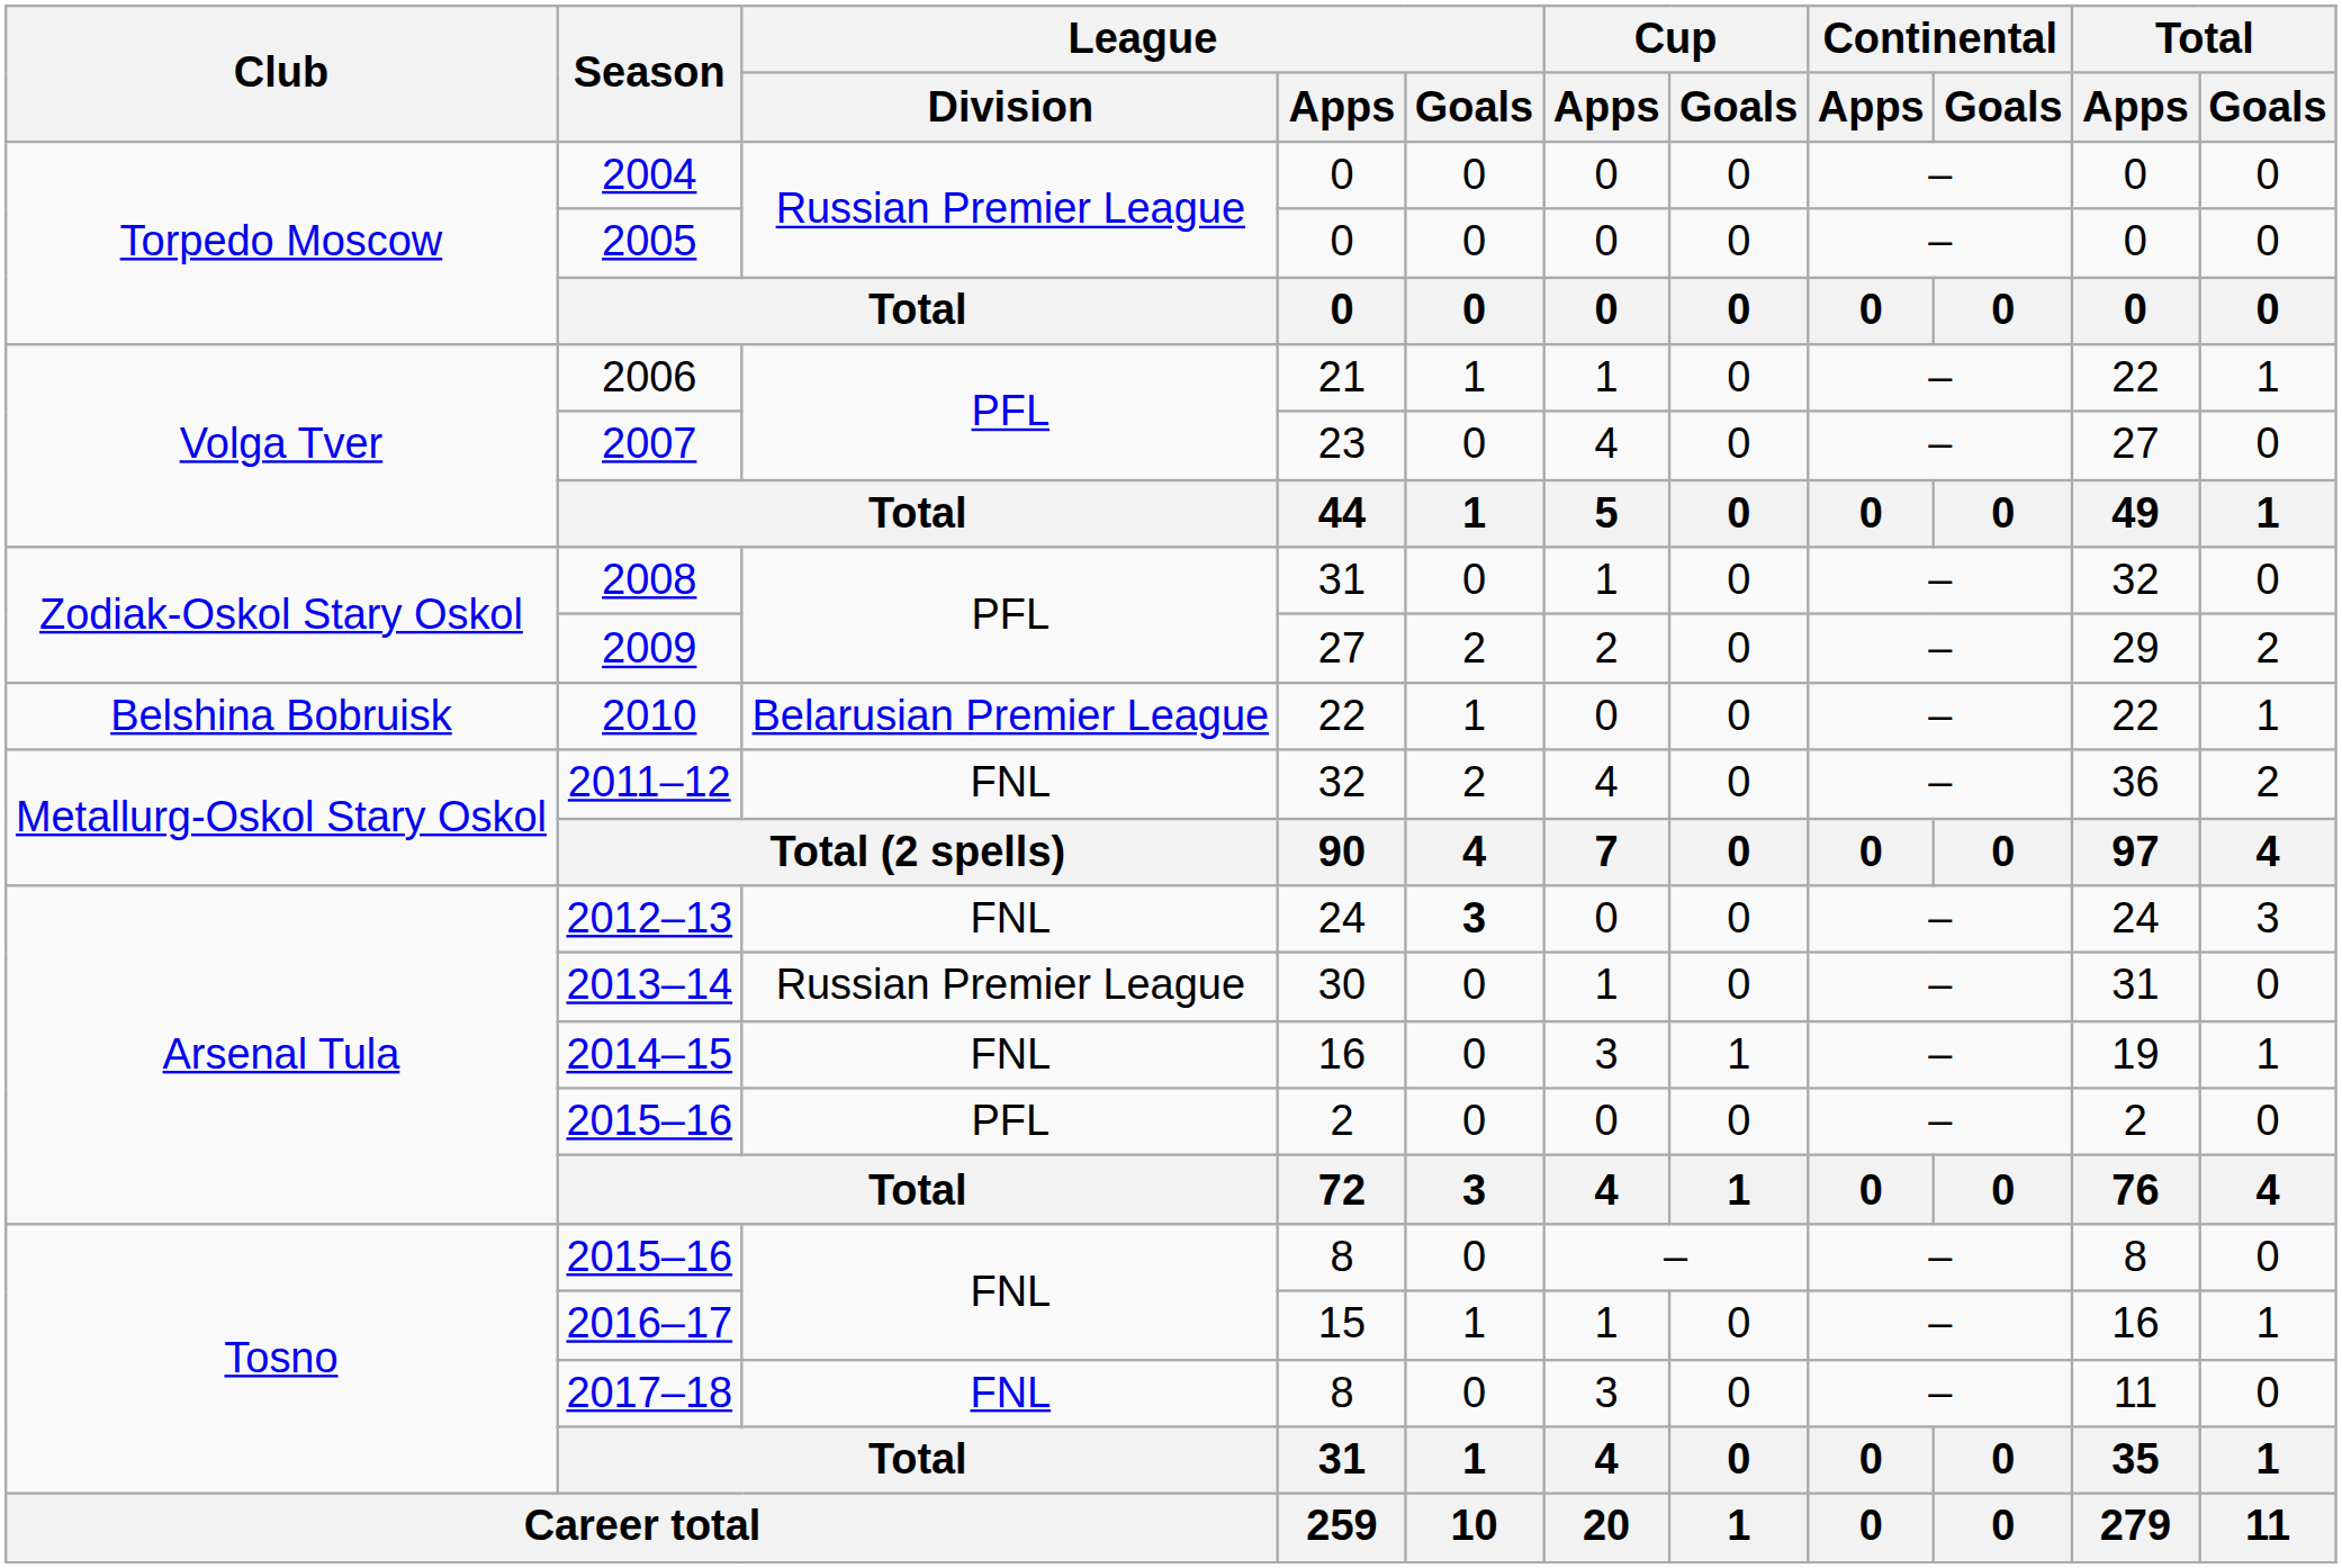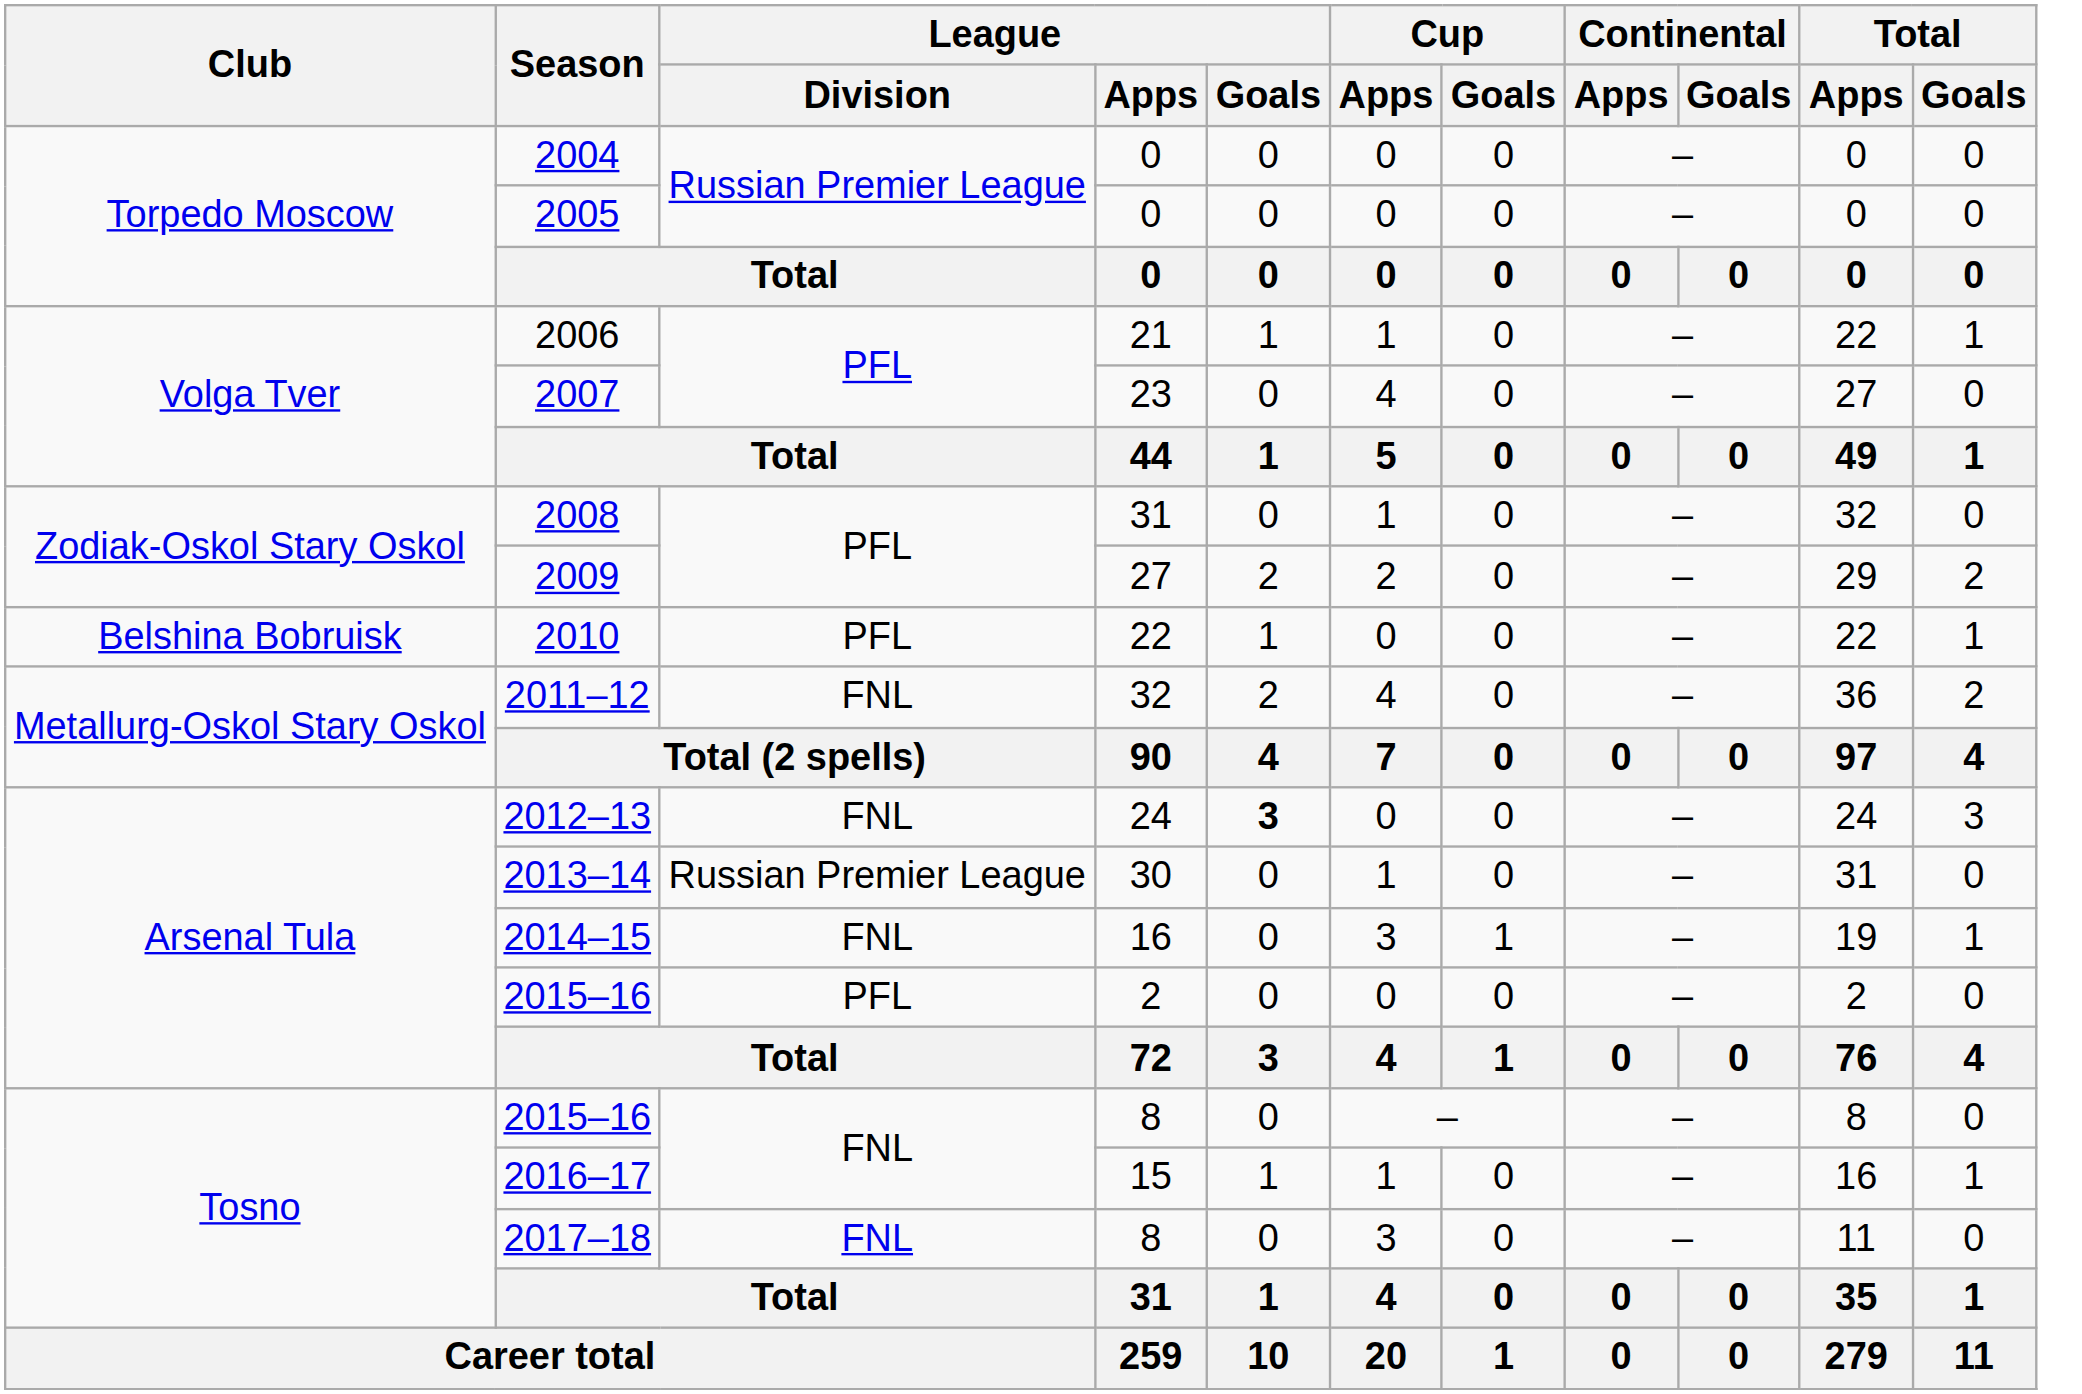 <table class="wikitable" style="text-align: center;">
 <tr>
 <th rowspan=2>Club</th>
 <th rowspan=2>Season</th>
 <th colspan=3>League</th>
 <th colspan=2>Cup</th>
 <th colspan=2>Continental</th>
 <th colspan=2>Total</th>
 </tr>
 <tr>
 <th>Division</th>
 <th>Apps</th>
 <th>Goals</th>
 <th>Apps</th>
 <th>Goals</th>
 <th>Apps</th>
 <th>Goals</th>
 <th>Apps</th>
 <th>Goals</th>
 </tr>
 <tr>
 <td rowspan=3><a href='#'>Torpedo Moscow</a></td>
 <td><a href='#'>2004</a></td>
 <td rowspan=2><a href='#'>Russian Premier League</a></td>
 <td>0</td>
 <td>0</td>
 <td>0</td>
 <td>0</td>
 <td colspan=2>–</td>
 <td>0</td>
 <td>0</td>
 </tr>
 <tr>
 <td><a href='#'>2005</a></td>
 <td>0</td>
 <td>0</td>
 <td>0</td>
 <td>0</td>
 <td colspan=2>–</td>
 <td>0</td>
 <td>0</td>
 </tr>
 <tr>
 <th colspan=2>Total</th>
 <th>0</th>
 <th>0</th>
 <th>0</th>
 <th>0</th>
 <th>0</th>
 <th>0</th>
 <th>0</th>
 <th>0</th>
 </tr>
 <tr>
 <td rowspan=3><a href='#'>Volga Tver</a></td>
 <td>2006</td>
 <td rowspan=2><a href='#'>PFL</a></td>
 <td>21</td>
 <td>1</td>
 <td>1</td>
 <td>0</td>
 <td colspan=2>–</td>
 <td>22</td>
 <td>1</td>
 </tr>
 <tr>
 <td><a href='#'>2007</a></td>
 <td>23</td>
 <td>0</td>
 <td>4</td>
 <td>0</td>
 <td colspan=2>–</td>
 <td>27</td>
 <td>0</td>
 </tr>
 <tr>
 <th colspan=2>Total</th>
 <th>44</th>
 <th>1</th>
 <th>5</th>
 <th>0</th>
 <th>0</th>
 <th>0</th>
 <th>49</th>
 <th>1</th>
 </tr>
 <tr>
 <td rowspan=2><a href='#'>Zodiak-Oskol Stary Oskol</a></td>
 <td><a href='#'>2008</a></td>
 <td rowspan=2>PFL</td>
 <td>31</td>
 <td>0</td>
 <td>1</td>
 <td>0</td>
 <td colspan=2>–</td>
 <td>32</td>
 <td>0</td>
 </tr>
 <tr>
 <td><a href='#'>2009</a></td>
 <td>27</td>
 <td>2</td>
 <td>2</td>
 <td>0</td>
 <td colspan=2>–</td>
 <td>29</td>
 <td>2</td>
 </tr>
 <tr>
 <td><a href='#'>Belshina Bobruisk</a></td>
 <td><a href='#'>2010</a></td>
-<td><a href='#'>Belarusian Premier League</a></td>
+<td>PFL</td>
 <td>22</td>
 <td>1</td>
 <td>0</td>
 <td>0</td>
 <td colspan=2>–</td>
 <td>22</td>
 <td>1</td>
 </tr>
 <tr>
 <td rowspan=2><a href='#'>Metallurg-Oskol Stary Oskol</a></td>
 <td><a href='#'>2011–12</a></td>
 <td>FNL</td>
 <td>32</td>
 <td>2</td>
 <td>4</td>
 <td>0</td>
 <td colspan=2>–</td>
 <td>36</td>
 <td>2</td>
 </tr>
 <tr>
 <th colspan=2>Total (2 spells)</th>
 <th>90</th>
 <th>4</th>
 <th>7</th>
 <th>0</th>
 <th>0</th>
 <th>0</th>
 <th>97</th>
 <th>4</th>
 </tr>
 <tr>
 <td rowspan=5><a href='#'>Arsenal Tula</a></td>
 <td><a href='#'>2012–13</a></td>
 <td>FNL</td>
 <td>24</td>
 <td><strong>3</strong></td>
 <td>0</td>
 <td>0</td>
 <td colspan=2>–</td>
 <td>24</td>
 <td>3</td>
 </tr>
 <tr>
 <td><a href='#'>2013–14</a></td>
 <td>Russian Premier League</td>
 <td>30</td>
 <td>0</td>
 <td>1</td>
 <td>0</td>
 <td colspan=2>–</td>
 <td>31</td>
 <td>0</td>
 </tr>
 <tr>
 <td><a href='#'>2014–15</a></td>
 <td>FNL</td>
 <td>16</td>
 <td>0</td>
 <td>3</td>
 <td>1</td>
 <td colspan=2>–</td>
 <td>19</td>
 <td>1</td>
 </tr>
 <tr>
 <td><a href='#'>2015–16</a></td>
 <td>PFL</td>
 <td>2</td>
 <td>0</td>
 <td>0</td>
 <td>0</td>
 <td colspan=2>–</td>
 <td>2</td>
 <td>0</td>
 </tr>
 <tr>
 <th colspan=2>Total</th>
 <th>72</th>
 <th>3</th>
 <th>4</th>
 <th>1</th>
 <th>0</th>
 <th>0</th>
 <th>76</th>
 <th>4</th>
 </tr>
 <tr>
 <td rowspan=4><a href='#'>Tosno</a></td>
 <td><a href='#'>2015–16</a></td>
 <td rowspan=2>FNL</td>
 <td>8</td>
 <td>0</td>
 <td colspan=2>–</td>
 <td colspan=2>–</td>
 <td>8</td>
 <td>0</td>
 </tr>
 <tr>
 <td><a href='#'>2016–17</a></td>
 <td>15</td>
 <td>1</td>
 <td>1</td>
 <td>0</td>
 <td colspan=2>–</td>
 <td>16</td>
 <td>1</td>
 </tr>
 <tr>
 <td><a href='#'>2017–18</a></td>
 <td><a href='#'>FNL</a></td>
 <td>8</td>
 <td>0</td>
 <td>3</td>
 <td>0</td>
 <td colspan=2>–</td>
 <td>11</td>
 <td>0</td>
 </tr>
 <tr>
 <th colspan=2>Total</th>
 <th>31</th>
 <th>1</th>
 <th>4</th>
 <th>0</th>
 <th>0</th>
 <th>0</th>
 <th>35</th>
 <th>1</th>
 </tr>
 <tr>
 <th colspan=3>Career total</th>
 <th>259</th>
 <th>10</th>
 <th>20</th>
 <th>1</th>
 <th>0</th>
 <th>0</th>
 <th>279</th>
 <th>11</th>
 </tr>
 <tr>
 </tr>
 </table>
